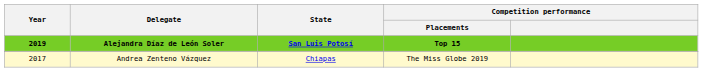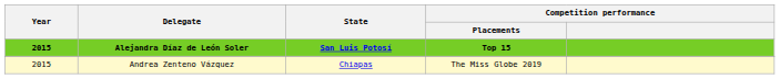 <table class="wikitable" style="text-align:center; line-height:20px; font-size:90%; width:90%;">
 <tr>
 <th rowspan="2"  width=60px>Year</th>
 <th rowspan="2"  width=180px>Delegate</th>
 <th rowspan="2"  width=120px>State</th>
 <th colspan="2"  width=200px>Competition performance</th>
 </tr>
 <tr>
 <th width=120px>Placements</th>
 <th width=180px></th>
 </tr>
 <tr style="background-color:#76CD26; font-weight: bold">
-<td>2019</td>
+<td>2015</td>
 <td>Alejandra Díaz de León Soler</td>
 <td><a href='#'>San Luis Potosí</a></td>
 <td>Top 15</td>
 <td></td>
 </tr>
 <tr>
 </tr>
 <tr style="background:#FFFACD">
-<td>2017</td>
+<td>2015</td>
 <td>Andrea Zenteno Vázquez</td>
 <td><a href='#'>Chiapas</a></td>
 <td>The Miss Globe 2019</td>
 <td></td>
 </tr>
 </table>
